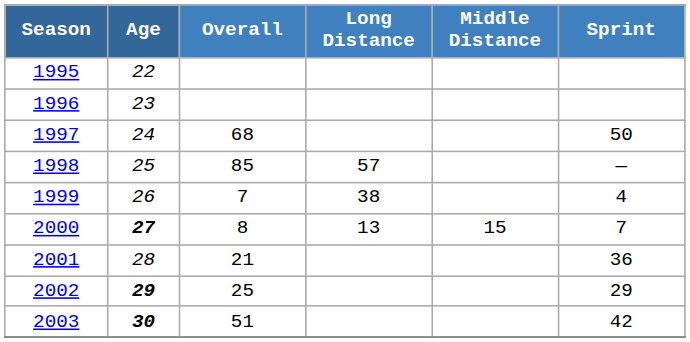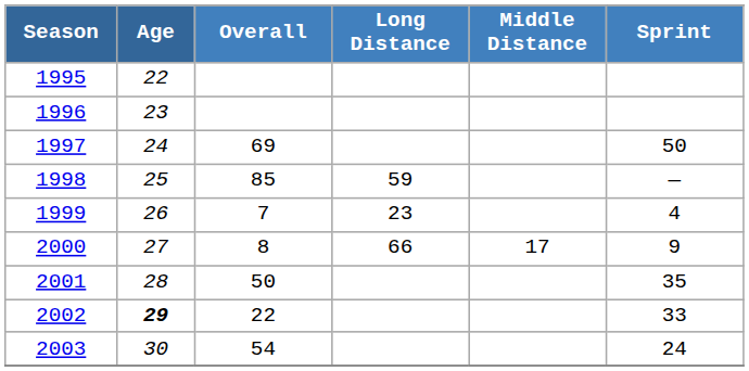 <table class="wikitable" style="font-size:95%; text-align:center; border:grey solid 1px; border-collapse:collapse; background:#ffffff;">
 <tr>
 <th style="background-color:#369; color:white; width:60px;" rowspan="2"> Season </th>
 <th style="background-color:#369; color:white; width:40px;" rowspan="2"> Age </th>
 </tr>
 <tr>
 <th style="background-color:#4180be; color:white; width:75px;">Overall</th>
 <th style="background-color:#4180be; color:white; width:75px;">Long Distance</th>
 <th style="background-color:#4180be; color:white; width:75px;">Middle Distance</th>
 <th style="background-color:#4180be; color:white; width:75px;">Sprint</th>
 </tr>
 <tr>
 <td><a href='#'>1995</a></td>
 <td><em>22</em></td>
 <td></td>
 <td></td>
 <td></td>
 <td></td>
 </tr>
 <tr>
 <td><a href='#'>1996</a></td>
 <td><em>23</em></td>
 <td></td>
 <td></td>
 <td></td>
 <td></td>
 </tr>
 <tr>
 <td><a href='#'>1997</a></td>
 <td><em>24</em></td>
-<td>68</td>
+<td>69</td>
 <td></td>
 <td></td>
 <td>50</td>
 </tr>
 <tr>
 <td><a href='#'>1998</a></td>
 <td><em>25</em></td>
 <td>85</td>
-<td>57</td>
+<td>59</td>
 <td></td>
 <td>—</td>
 </tr>
 <tr>
 <td><a href='#'>1999</a></td>
 <td><em>26</em></td>
 <td>7</td>
-<td>38</td>
+<td>23</td>
 <td></td>
 <td>4</td>
 </tr>
 <tr>
 <td><a href='#'>2000</a></td>
-<td><strong><em>27</em></strong></td>
+<td><em>27</em></td>
 <td>8</td>
-<td>13</td>
-<td>15</td>
-<td>7</td>
+<td>66</td>
+<td>17</td>
+<td>9</td>
 </tr>
 <tr>
 <td><a href='#'>2001</a></td>
 <td><em>28</em></td>
-<td>21</td>
+<td>50</td>
 <td></td>
 <td></td>
-<td>36</td>
+<td>35</td>
 </tr>
 <tr>
 <td><a href='#'>2002</a></td>
 <td><strong><em>29</em></strong></td>
-<td>25</td>
+<td>22</td>
 <td></td>
 <td></td>
-<td>29</td>
+<td>33</td>
 </tr>
 <tr>
 <td><a href='#'>2003</a></td>
-<td><strong><em>30</em></strong></td>
-<td>51</td>
+<td><em>30</em></td>
+<td>54</td>
 <td></td>
 <td></td>
-<td>42</td>
+<td>24</td>
 </tr>
 <tr>
 </tr>
 </table>
